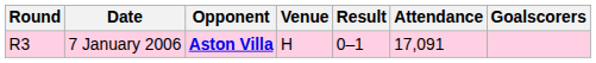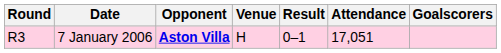 <table class="wikitable">
 <tr>
 <th>Round</th>
 <th>Date</th>
 <th>Opponent</th>
 <th>Venue</th>
 <th>Result</th>
 <th>Attendance</th>
 <th>Goalscorers</th>
 </tr>
 <tr style="background:#ffd0e3;">
 <td>R3</td>
 <td>7 January 2006</td>
 <td><strong><a href='#'>Aston Villa</a></strong></td>
 <td>H</td>
 <td>0–1</td>
-<td>17,091</td>
+<td>17,051</td>
 <td></td>
 </tr>
 </table>
